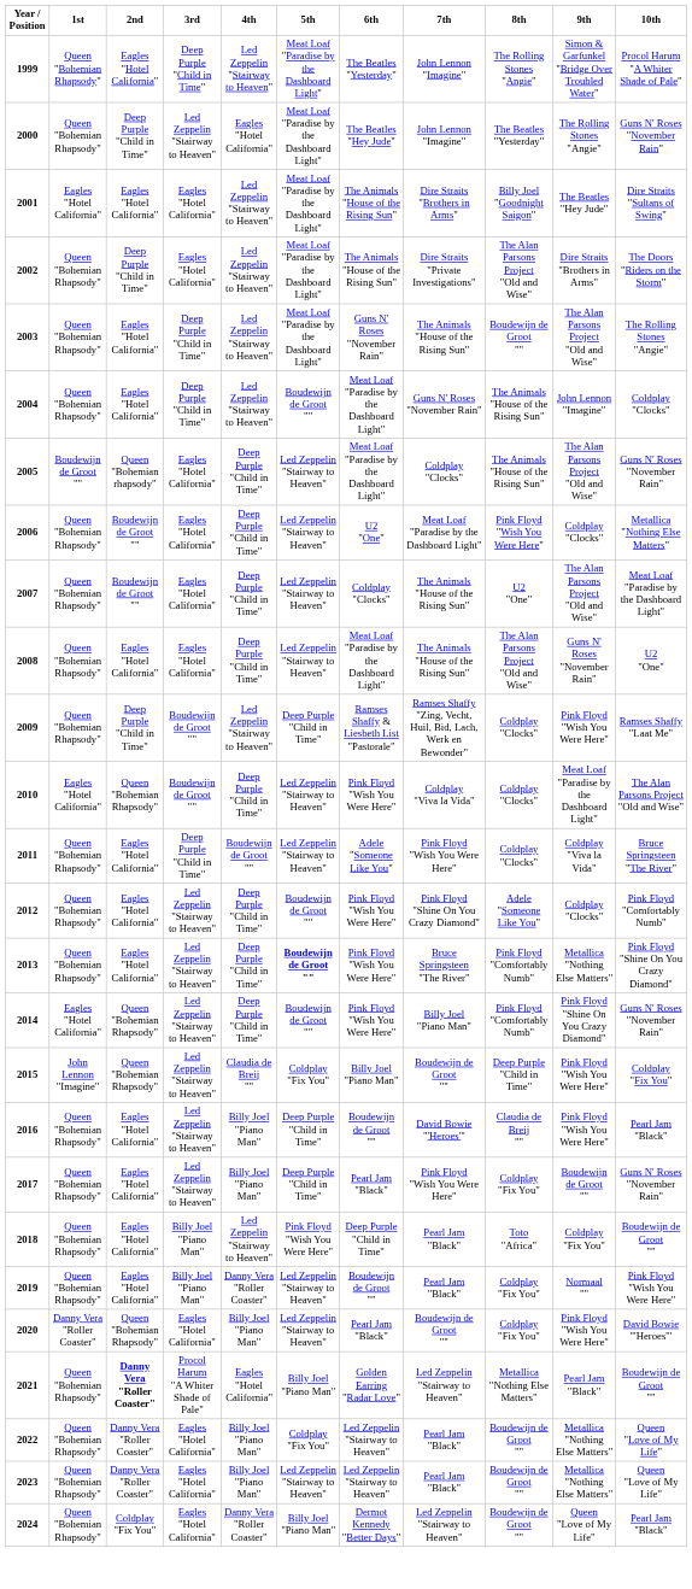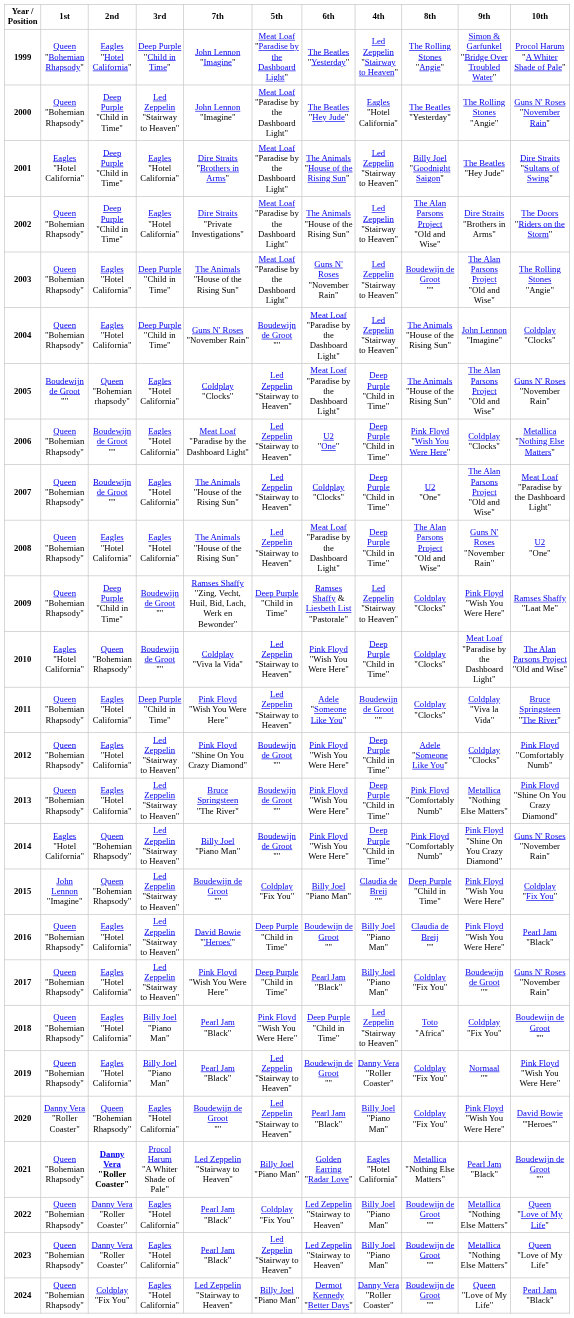 <table border="1" cellpadding="3" style="border-collapse:collapse; border:1px solid silver; margin:1em 0; font-size:85%; text-align:center;">
 <tr>
 <th>Year / Position</th>
 <th><strong>1st</strong></th>
 <th><strong>2nd</strong></th>
 <th><strong>3rd</strong></th>
-<th><strong>4th</strong></th>
+<th><strong>7th</strong></th>
 <th><strong>5th</strong></th>
 <th><strong>6th</strong></th>
-<th><strong>7th</strong></th>
+<th><strong>4th</strong></th>
 <th><strong>8th</strong></th>
 <th><strong>9th</strong></th>
 <th><strong>10th</strong></th>
 </tr>
 <tr>
 <th>1999</th>
 <td><a href='#'>Queen</a><br>"<a href='#'>Bohemian Rhapsody</a>"</td>
 <td><a href='#'>Eagles</a><br>"<a href='#'>Hotel California</a>"</td>
 <td><a href='#'>Deep Purple</a><br>"<a href='#'>Child in Time</a>"</td>
-<td><a href='#'>Led Zeppelin</a><br>"<a href='#'>Stairway to Heaven</a>"</td>
+<td><a href='#'>John Lennon</a><br>"<a href='#'>Imagine</a>"</td>
 <td><a href='#'>Meat Loaf</a><br>"<a href='#'>Paradise by the Dashboard Light</a>"</td>
 <td><a href='#'>The Beatles</a><br>"<a href='#'>Yesterday</a>"</td>
-<td><a href='#'>John Lennon</a><br>"<a href='#'>Imagine</a>"</td>
+<td><a href='#'>Led Zeppelin</a><br>"<a href='#'>Stairway to Heaven</a>"</td>
 <td><a href='#'>The Rolling Stones</a><br>"<a href='#'>Angie</a>"</td>
 <td><a href='#'>Simon & Garfunkel</a><br>"<a href='#'>Bridge Over Troubled Water</a>"</td>
 <td><a href='#'>Procol Harum</a><br>"<a href='#'>A Whiter Shade of Pale</a>"</td>
 </tr>
 <tr>
 <th>2000</th>
 <td><a href='#'>Queen</a><br>"Bohemian Rhapsody"</td>
 <td><a href='#'>Deep Purple</a><br>"Child in Time"</td>
 <td><a href='#'>Led Zeppelin</a><br>"Stairway to Heaven"</td>
-<td><a href='#'>Eagles</a><br>"Hotel California"</td>
+<td><a href='#'>John Lennon</a><br>"Imagine"</td>
 <td><a href='#'>Meat Loaf</a><br>"Paradise by the Dashboard Light"</td>
 <td><a href='#'>The Beatles</a><br>"<a href='#'>Hey Jude</a>"</td>
-<td><a href='#'>John Lennon</a><br>"Imagine"</td>
+<td><a href='#'>Eagles</a><br>"Hotel California"</td>
 <td><a href='#'>The Beatles</a><br>"Yesterday"</td>
 <td><a href='#'>The Rolling Stones</a><br>"Angie"</td>
 <td><a href='#'>Guns N' Roses</a><br>"<a href='#'>November Rain</a>"</td>
 </tr>
 <tr>
 <th>2001</th>
 <td><a href='#'>Eagles</a><br>"Hotel California"</td>
+<td><a href='#'>Deep Purple</a><br>"Child in Time"</td>
 <td><a href='#'>Eagles</a><br>"Hotel California"</td>
-<td><a href='#'>Eagles</a><br>"Hotel California"</td>
-<td><a href='#'>Led Zeppelin</a><br>"Stairway to Heaven"</td>
+<td><a href='#'>Dire Straits</a><br>"<a href='#'>Brothers in Arms</a>"</td>
 <td><a href='#'>Meat Loaf</a><br>"Paradise by the Dashboard Light"</td>
 <td><a href='#'>The Animals</a><br>"<a href='#'>House of the Rising Sun</a>"</td>
-<td><a href='#'>Dire Straits</a><br>"<a href='#'>Brothers in Arms</a>"</td>
+<td><a href='#'>Led Zeppelin</a><br>"Stairway to Heaven"</td>
 <td><a href='#'>Billy Joel</a><br>"<a href='#'>Goodnight Saigon</a>"</td>
 <td><a href='#'>The Beatles</a><br>"Hey Jude"</td>
 <td><a href='#'>Dire Straits</a><br>"<a href='#'>Sultans of Swing</a>"</td>
 </tr>
 <tr>
 <th>2002</th>
 <td><a href='#'>Queen</a><br>"Bohemian Rhapsody"</td>
 <td><a href='#'>Deep Purple</a><br>"Child in Time"</td>
 <td><a href='#'>Eagles</a><br>"Hotel California"</td>
-<td><a href='#'>Led Zeppelin</a><br>"Stairway to Heaven"</td>
+<td><a href='#'>Dire Straits</a><br>"Private Investigations"</td>
 <td><a href='#'>Meat Loaf</a><br>"Paradise by the Dashboard Light"</td>
 <td><a href='#'>The Animals</a><br>"House of the Rising Sun"</td>
-<td><a href='#'>Dire Straits</a><br>"Private Investigations"</td>
+<td><a href='#'>Led Zeppelin</a><br>"Stairway to Heaven"</td>
 <td><a href='#'>The Alan Parsons Project</a><br>"Old and Wise"</td>
 <td><a href='#'>Dire Straits</a><br>"Brothers in Arms"</td>
 <td><a href='#'>The Doors</a><br>"<a href='#'>Riders on the Storm</a>"</td>
 </tr>
 <tr>
 <th>2003</th>
 <td><a href='#'>Queen</a><br>"Bohemian Rhapsody"</td>
 <td><a href='#'>Eagles</a><br>"Hotel California"</td>
 <td><a href='#'>Deep Purple</a><br>"Child in Time"</td>
-<td><a href='#'>Led Zeppelin</a><br>"Stairway to Heaven"</td>
+<td><a href='#'>The Animals</a><br>"House of the Rising Sun"</td>
 <td><a href='#'>Meat Loaf</a><br>"Paradise by the Dashboard Light"</td>
 <td><a href='#'>Guns N' Roses</a><br>"November Rain"</td>
-<td><a href='#'>The Animals</a><br>"House of the Rising Sun"</td>
+<td><a href='#'>Led Zeppelin</a><br>"Stairway to Heaven"</td>
 <td><a href='#'>Boudewijn de Groot</a><br>""</td>
 <td><a href='#'>The Alan Parsons Project</a><br>"Old and Wise"</td>
 <td><a href='#'>The Rolling Stones</a><br>"Angie"</td>
 </tr>
 <tr>
 <th>2004</th>
 <td><a href='#'>Queen</a><br>"Bohemian Rhapsody"</td>
 <td><a href='#'>Eagles</a><br>"Hotel California"</td>
 <td><a href='#'>Deep Purple</a><br>"Child in Time"</td>
-<td><a href='#'>Led Zeppelin</a><br>"Stairway to Heaven"</td>
+<td><a href='#'>Guns N' Roses</a><br>"November Rain"</td>
 <td><a href='#'>Boudewijn de Groot</a><br>""</td>
 <td><a href='#'>Meat Loaf</a><br>"Paradise by the Dashboard Light"</td>
-<td><a href='#'>Guns N' Roses</a><br>"November Rain"</td>
+<td><a href='#'>Led Zeppelin</a><br>"Stairway to Heaven"</td>
 <td><a href='#'>The Animals</a><br>"House of the Rising Sun"</td>
 <td><a href='#'>John Lennon</a><br>"Imagine"</td>
 <td><a href='#'>Coldplay</a><br>"Clocks"</td>
 </tr>
 <tr>
 <th>2005</th>
 <td><a href='#'>Boudewijn de Groot</a><br>""</td>
 <td><a href='#'>Queen</a><br>"Bohemian rhapsody"</td>
 <td><a href='#'>Eagles</a><br>"Hotel California"</td>
-<td><a href='#'>Deep Purple</a><br>"Child in Time"</td>
+<td><a href='#'>Coldplay</a><br>"Clocks"</td>
 <td><a href='#'>Led Zeppelin</a><br>"Stairway to Heaven"</td>
 <td><a href='#'>Meat Loaf</a><br>"Paradise by the Dashboard Light"</td>
-<td><a href='#'>Coldplay</a><br>"Clocks"</td>
+<td><a href='#'>Deep Purple</a><br>"Child in Time"</td>
 <td><a href='#'>The Animals</a><br>"House of the Rising Sun"</td>
 <td><a href='#'>The Alan Parsons Project</a><br>"Old and Wise"</td>
 <td><a href='#'>Guns N' Roses</a><br>"November Rain"</td>
 </tr>
 <tr>
 <th>2006</th>
 <td><a href='#'>Queen</a><br>"Bohemian Rhapsody"</td>
 <td><a href='#'>Boudewijn de Groot</a><br>""</td>
 <td><a href='#'>Eagles</a><br>"Hotel California"</td>
-<td><a href='#'>Deep Purple</a><br>"Child in Time"</td>
+<td><a href='#'>Meat Loaf</a><br>"Paradise by the Dashboard Light"</td>
 <td><a href='#'>Led Zeppelin</a><br>"Stairway to Heaven"</td>
 <td><a href='#'>U2</a><br>"<a href='#'>One</a>"</td>
-<td><a href='#'>Meat Loaf</a><br>"Paradise by the Dashboard Light"</td>
+<td><a href='#'>Deep Purple</a><br>"Child in Time"</td>
 <td><a href='#'>Pink Floyd</a><br>"<a href='#'>Wish You Were Here</a>"</td>
 <td><a href='#'>Coldplay</a><br>"Clocks"</td>
 <td><a href='#'>Metallica</a><br>"<a href='#'>Nothing Else Matters</a>"</td>
 </tr>
 <tr>
 <th>2007</th>
 <td><a href='#'>Queen</a><br>"Bohemian Rhapsody"</td>
 <td><a href='#'>Boudewijn de Groot</a><br>""</td>
 <td><a href='#'>Eagles</a><br>"Hotel California"</td>
-<td><a href='#'>Deep Purple</a><br>"Child in Time"</td>
+<td><a href='#'>The Animals</a><br>"House of the Rising Sun"</td>
 <td><a href='#'>Led Zeppelin</a><br>"Stairway to Heaven"</td>
 <td><a href='#'>Coldplay</a><br>"Clocks"</td>
-<td><a href='#'>The Animals</a><br>"House of the Rising Sun"</td>
+<td><a href='#'>Deep Purple</a><br>"Child in Time"</td>
 <td><a href='#'>U2</a><br>"One"</td>
 <td><a href='#'>The Alan Parsons Project</a><br>"Old and Wise"</td>
 <td><a href='#'>Meat Loaf</a><br>"Paradise by the Dashboard Light"</td>
 </tr>
 <tr>
 <th>2008</th>
 <td><a href='#'>Queen</a><br>"Bohemian Rhapsody"</td>
 <td><a href='#'>Eagles</a><br>"Hotel California"</td>
 <td><a href='#'>Eagles</a><br>"Hotel California"</td>
-<td><a href='#'>Deep Purple</a><br>"Child in Time"</td>
+<td><a href='#'>The Animals</a><br>"House of the Rising Sun"</td>
 <td><a href='#'>Led Zeppelin</a><br>"Stairway to Heaven"</td>
 <td><a href='#'>Meat Loaf</a><br>"Paradise by the Dashboard Light"</td>
-<td><a href='#'>The Animals</a><br>"House of the Rising Sun"</td>
+<td><a href='#'>Deep Purple</a><br>"Child in Time"</td>
 <td><a href='#'>The Alan Parsons Project</a><br>"Old and Wise"</td>
 <td><a href='#'>Guns N' Roses</a><br>"November Rain"</td>
 <td><a href='#'>U2</a><br>"One"</td>
 </tr>
 <tr>
 <th>2009</th>
 <td><a href='#'>Queen</a><br>"Bohemian Rhapsody"</td>
 <td><a href='#'>Deep Purple</a><br>"Child in Time"</td>
 <td><a href='#'>Boudewijn de Groot</a><br>""</td>
-<td><a href='#'>Led Zeppelin</a><br>"Stairway to Heaven"</td>
+<td><a href='#'>Ramses Shaffy</a><br>"Zing, Vecht, Huil, Bid, Lach, Werk en Bewonder"</td>
 <td><a href='#'>Deep Purple</a><br>"Child in Time"</td>
 <td><a href='#'>Ramses Shaffy</a> & <a href='#'>Liesbeth List</a><br>"Pastorale"</td>
-<td><a href='#'>Ramses Shaffy</a><br>"Zing, Vecht, Huil, Bid, Lach, Werk en Bewonder"</td>
+<td><a href='#'>Led Zeppelin</a><br>"Stairway to Heaven"</td>
 <td><a href='#'>Coldplay</a><br>"Clocks"</td>
 <td><a href='#'>Pink Floyd</a><br>"Wish You Were Here"</td>
 <td><a href='#'>Ramses Shaffy</a><br>"Laat Me"</td>
 </tr>
 <tr>
 <th>2010</th>
 <td><a href='#'>Eagles</a><br>"Hotel California"</td>
 <td><a href='#'>Queen</a><br>"Bohemian Rhapsody"</td>
 <td><a href='#'>Boudewijn de Groot</a><br>""</td>
-<td><a href='#'>Deep Purple</a><br>"Child in Time"</td>
+<td><a href='#'>Coldplay</a><br>"Viva la Vida"</td>
 <td><a href='#'>Led Zeppelin</a><br>"Stairway to Heaven"</td>
 <td><a href='#'>Pink Floyd</a><br>"Wish You Were Here"</td>
-<td><a href='#'>Coldplay</a><br>"Viva la Vida"</td>
+<td><a href='#'>Deep Purple</a><br>"Child in Time"</td>
 <td><a href='#'>Coldplay</a><br>"Clocks"</td>
 <td><a href='#'>Meat Loaf</a><br>"Paradise by the Dashboard Light"</td>
 <td><a href='#'>The Alan Parsons Project</a><br>"Old and Wise"</td>
 </tr>
 <tr>
 <th>2011</th>
 <td><a href='#'>Queen</a><br>"Bohemian Rhapsody"</td>
 <td><a href='#'>Eagles</a><br>"Hotel California"</td>
 <td><a href='#'>Deep Purple</a><br>"Child in Time"</td>
-<td><a href='#'>Boudewijn de Groot</a><br>""</td>
+<td><a href='#'>Pink Floyd</a><br>"Wish You Were Here"</td>
 <td><a href='#'>Led Zeppelin</a><br>"Stairway to Heaven"</td>
 <td><a href='#'>Adele</a><br>"<a href='#'>Someone Like You</a>"</td>
-<td><a href='#'>Pink Floyd</a><br>"Wish You Were Here"</td>
+<td><a href='#'>Boudewijn de Groot</a><br>""</td>
 <td><a href='#'>Coldplay</a><br>"Clocks"</td>
 <td><a href='#'>Coldplay</a><br>"Viva la Vida"</td>
 <td><a href='#'>Bruce Springsteen</a><br>"<a href='#'>The River</a>"</td>
 </tr>
 <tr>
 <th>2012</th>
 <td><a href='#'>Queen</a><br>"Bohemian Rhapsody"</td>
 <td><a href='#'>Eagles</a><br>"Hotel California"</td>
 <td><a href='#'>Led Zeppelin</a><br>"Stairway to Heaven"</td>
-<td><a href='#'>Deep Purple</a><br>"Child in Time"</td>
+<td><a href='#'>Pink Floyd</a><br>"Shine On You Crazy Diamond"</td>
 <td><a href='#'>Boudewijn de Groot</a><br>""</td>
 <td><a href='#'>Pink Floyd</a><br>"Wish You Were Here"</td>
-<td><a href='#'>Pink Floyd</a><br>"Shine On You Crazy Diamond"</td>
+<td><a href='#'>Deep Purple</a><br>"Child in Time"</td>
 <td><a href='#'>Adele</a><br>"<a href='#'>Someone Like You</a>"</td>
 <td><a href='#'>Coldplay</a><br>"Clocks"</td>
 <td><a href='#'>Pink Floyd</a><br>"Comfortably Numb"</td>
 </tr>
 <tr>
 <th>2013</th>
 <td><a href='#'>Queen</a><br>"Bohemian Rhapsody"</td>
 <td><a href='#'>Eagles</a><br>"Hotel California"</td>
 <td><a href='#'>Led Zeppelin</a><br>"Stairway to Heaven"</td>
+<td><a href='#'>Bruce Springsteen</a><br>"The River"</td>
+<td><a href='#'>Boudewijn de Groot</a><br>""</td>
+<td><a href='#'>Pink Floyd</a><br>"Wish You Were Here"</td>
 <td><a href='#'>Deep Purple</a><br>"Child in Time"</td>
-<td><strong><a href='#'>Boudewijn de Groot</a><br>""</strong></td>
-<td><a href='#'>Pink Floyd</a><br>"Wish You Were Here"</td>
-<td><a href='#'>Bruce Springsteen</a><br>"The River"</td>
 <td><a href='#'>Pink Floyd</a><br>"Comfortably Numb"</td>
 <td><a href='#'>Metallica</a><br>"Nothing Else Matters"</td>
 <td><a href='#'>Pink Floyd</a><br>"Shine On You Crazy Diamond"</td>
 </tr>
 <tr>
 <th>2014</th>
 <td><a href='#'>Eagles</a><br>"Hotel California"</td>
 <td><a href='#'>Queen</a><br>"Bohemian Rhapsody"</td>
 <td><a href='#'>Led Zeppelin</a><br>"Stairway to Heaven"</td>
-<td><a href='#'>Deep Purple</a><br>"Child in Time"</td>
+<td><a href='#'>Billy Joel</a><br>"Piano Man"</td>
 <td><a href='#'>Boudewijn de Groot</a><br>""</td>
 <td><a href='#'>Pink Floyd</a><br>"Wish You Were Here"</td>
-<td><a href='#'>Billy Joel</a><br>"Piano Man"</td>
+<td><a href='#'>Deep Purple</a><br>"Child in Time"</td>
 <td><a href='#'>Pink Floyd</a><br>"Comfortably Numb"</td>
 <td><a href='#'>Pink Floyd</a><br>"Shine On You Crazy Diamond"</td>
 <td><a href='#'>Guns N' Roses</a><br>"November Rain"</td>
 </tr>
 <tr>
 <th>2015</th>
 <td><a href='#'>John Lennon</a><br>"Imagine"</td>
 <td><a href='#'>Queen</a><br>"Bohemian Rhapsody"</td>
 <td><a href='#'>Led Zeppelin</a><br>"Stairway to Heaven"</td>
-<td><a href='#'>Claudia de Breij</a><br>""</td>
+<td><a href='#'>Boudewijn de Groot</a><br>""</td>
 <td><a href='#'>Coldplay</a><br>"Fix You"</td>
 <td><a href='#'>Billy Joel</a><br>"Piano Man"</td>
-<td><a href='#'>Boudewijn de Groot</a><br>""</td>
+<td><a href='#'>Claudia de Breij</a><br>""</td>
 <td><a href='#'>Deep Purple</a><br>"Child in Time"</td>
 <td><a href='#'>Pink Floyd</a><br>"Wish You Were Here"</td>
 <td><a href='#'>Coldplay</a><br>"<a href='#'>Fix You</a>"</td>
 </tr>
 <tr>
 <th>2016</th>
 <td><a href='#'>Queen</a><br>"Bohemian Rhapsody"</td>
 <td><a href='#'>Eagles</a><br>"Hotel California"</td>
 <td><a href='#'>Led Zeppelin</a><br>"Stairway to Heaven"</td>
-<td><a href='#'>Billy Joel</a><br>"Piano Man"</td>
+<td><a href='#'>David Bowie</a><br>"<a href='#'>'Heroes'</a>"</td>
 <td><a href='#'>Deep Purple</a><br>"Child in Time"</td>
 <td><a href='#'>Boudewijn de Groot</a><br>""</td>
-<td><a href='#'>David Bowie</a><br>"<a href='#'>'Heroes'</a>"</td>
+<td><a href='#'>Billy Joel</a><br>"Piano Man"</td>
 <td><a href='#'>Claudia de Breij</a><br>""</td>
 <td><a href='#'>Pink Floyd</a><br>"Wish You Were Here"</td>
 <td><a href='#'>Pearl Jam</a><br>"Black"</td>
 </tr>
 <tr>
 <th>2017</th>
 <td><a href='#'>Queen</a><br>"Bohemian Rhapsody"</td>
 <td><a href='#'>Eagles</a><br>"Hotel California"</td>
 <td><a href='#'>Led Zeppelin</a><br>"Stairway to Heaven"</td>
-<td><a href='#'>Billy Joel</a><br>"Piano Man"</td>
+<td><a href='#'>Pink Floyd</a><br>"Wish You Were Here"</td>
 <td><a href='#'>Deep Purple</a><br>"Child in Time"</td>
 <td><a href='#'>Pearl Jam</a><br>"Black"</td>
-<td><a href='#'>Pink Floyd</a><br>"Wish You Were Here"</td>
+<td><a href='#'>Billy Joel</a><br>"Piano Man"</td>
 <td><a href='#'>Coldplay</a><br>"Fix You"</td>
 <td><a href='#'>Boudewijn de Groot</a><br>""</td>
 <td><a href='#'>Guns N' Roses</a><br>"November Rain"</td>
 </tr>
 <tr>
 <th>2018</th>
 <td><a href='#'>Queen</a><br>"Bohemian Rhapsody"</td>
 <td><a href='#'>Eagles</a><br>"Hotel California"</td>
 <td><a href='#'>Billy Joel</a><br>"Piano Man"</td>
-<td><a href='#'>Led Zeppelin</a><br>"Stairway to Heaven"</td>
+<td><a href='#'>Pearl Jam</a><br>"Black"</td>
 <td><a href='#'>Pink Floyd</a><br>"Wish You Were Here"</td>
 <td><a href='#'>Deep Purple</a><br>"Child in Time"</td>
-<td><a href='#'>Pearl Jam</a><br>"Black"</td>
+<td><a href='#'>Led Zeppelin</a><br>"Stairway to Heaven"</td>
 <td><a href='#'>Toto</a><br>"Africa"</td>
 <td><a href='#'>Coldplay</a><br>"Fix You"</td>
 <td><a href='#'>Boudewijn de Groot</a><br>""</td>
 </tr>
 <tr>
 <th>2019</th>
 <td><a href='#'>Queen</a><br>"Bohemian Rhapsody"</td>
 <td><a href='#'>Eagles</a><br>"Hotel California"</td>
 <td><a href='#'>Billy Joel</a><br>"Piano Man"</td>
-<td><a href='#'>Danny Vera</a><br>"Roller Coaster"</td>
+<td><a href='#'>Pearl Jam</a><br>"Black"</td>
 <td><a href='#'>Led Zeppelin</a><br>"Stairway to Heaven"</td>
 <td><a href='#'>Boudewijn de Groot</a><br>""</td>
-<td><a href='#'>Pearl Jam</a><br>"Black"</td>
+<td><a href='#'>Danny Vera</a><br>"Roller Coaster"</td>
 <td><a href='#'>Coldplay</a><br>"Fix You"</td>
 <td><a href='#'>Normaal</a><br> ""</td>
 <td><a href='#'>Pink Floyd</a><br>"Wish You Were Here"</td>
 </tr>
 <tr>
 <th>2020</th>
 <td><a href='#'>Danny Vera</a><br>"Roller Coaster"</td>
 <td><a href='#'>Queen</a><br>"Bohemian Rhapsody"</td>
 <td><a href='#'>Eagles</a><br>"Hotel California"</td>
-<td><a href='#'>Billy Joel</a><br>"Piano Man"</td>
+<td><a href='#'>Boudewijn de Groot</a><br>""</td>
 <td><a href='#'>Led Zeppelin</a><br>"Stairway to Heaven"</td>
 <td><a href='#'>Pearl Jam</a><br>"Black"</td>
-<td><a href='#'>Boudewijn de Groot</a><br>""</td>
+<td><a href='#'>Billy Joel</a><br>"Piano Man"</td>
 <td><a href='#'>Coldplay</a><br>"Fix You"</td>
 <td><a href='#'>Pink Floyd</a><br>"Wish You Were Here"</td>
 <td><a href='#'>David Bowie</a><br>"'Heroes'"</td>
 </tr>
 <tr>
 <th>2021</th>
 <td><a href='#'>Queen</a><br>"Bohemian Rhapsody"</td>
 <td><strong><a href='#'>Danny Vera</a><br>"Roller Coaster"</strong></td>
 <td><a href='#'>Procol Harum</a><br>"A Whiter Shade of Pale"</td>
-<td><a href='#'>Eagles</a><br>"Hotel California"</td>
+<td><a href='#'>Led Zeppelin</a><br>"Stairway to Heaven"</td>
 <td><a href='#'>Billy Joel</a><br>"Piano Man"</td>
 <td><a href='#'>Golden Earring</a><br>"<a href='#'>Radar Love</a>"</td>
-<td><a href='#'>Led Zeppelin</a><br>"Stairway to Heaven"</td>
+<td><a href='#'>Eagles</a><br>"Hotel California"</td>
 <td><a href='#'>Metallica</a><br>"Nothing Else Matters"</td>
 <td><a href='#'>Pearl Jam</a><br> "Black"</td>
 <td><a href='#'>Boudewijn de Groot</a><br>""</td>
 </tr>
 <tr>
 <th>2022</th>
 <td><a href='#'>Queen</a><br>"Bohemian Rhapsody"</td>
 <td><a href='#'>Danny Vera</a><br>"Roller Coaster"</td>
 <td><a href='#'>Eagles</a><br>"Hotel California"</td>
-<td><a href='#'>Billy Joel</a><br>"Piano Man"</td>
+<td><a href='#'>Pearl Jam</a><br> "Black"</td>
 <td><a href='#'>Coldplay</a><br>"Fix You"</td>
 <td><a href='#'>Led Zeppelin</a><br>"Stairway to Heaven"</td>
-<td><a href='#'>Pearl Jam</a><br> "Black"</td>
+<td><a href='#'>Billy Joel</a><br>"Piano Man"</td>
 <td><a href='#'>Boudewijn de Groot</a><br>""</td>
 <td><a href='#'>Metallica</a><br>"Nothing Else Matters"</td>
 <td><a href='#'>Queen</a><br>"<a href='#'>Love of My Life</a>"</td>
 </tr>
 <tr>
 <th>2023</th>
 <td><a href='#'>Queen</a><br>"Bohemian Rhapsody"</td>
 <td><a href='#'>Danny Vera</a><br>"Roller Coaster"</td>
 <td><a href='#'>Eagles</a><br>"Hotel California"</td>
-<td><a href='#'>Billy Joel</a><br>"Piano Man"</td>
+<td><a href='#'>Pearl Jam</a><br> "Black"</td>
 <td><a href='#'>Led Zeppelin</a><br>"Stairway to Heaven"</td>
 <td><a href='#'>Led Zeppelin</a><br>"Stairway to Heaven"</td>
-<td><a href='#'>Pearl Jam</a><br> "Black"</td>
+<td><a href='#'>Billy Joel</a><br>"Piano Man"</td>
 <td><a href='#'>Boudewijn de Groot</a><br>""</td>
 <td><a href='#'>Metallica</a><br>"Nothing Else Matters"</td>
 <td><a href='#'>Queen</a><br>"Love of My Life"</td>
 </tr>
 <tr>
 <th>2024</th>
 <td><a href='#'>Queen</a><br>"Bohemian Rhapsody"</td>
 <td><a href='#'>Coldplay</a><br>"Fix You"</td>
 <td><a href='#'>Eagles</a><br>"Hotel California"</td>
-<td><a href='#'>Danny Vera</a><br>"Roller Coaster"</td>
+<td><a href='#'>Led Zeppelin</a><br>"Stairway to Heaven"</td>
 <td><a href='#'>Billy Joel</a><br>"Piano Man"</td>
 <td><a href='#'>Dermot Kennedy</a><br>"<a href='#'>Better Days</a>"</td>
-<td><a href='#'>Led Zeppelin</a><br>"Stairway to Heaven"</td>
+<td><a href='#'>Danny Vera</a><br>"Roller Coaster"</td>
 <td><a href='#'>Boudewijn de Groot</a><br>""</td>
 <td><a href='#'>Queen</a><br>"Love of My Life"</td>
 <td><a href='#'>Pearl Jam</a><br> "Black"</td>
 </tr>
 </table>
